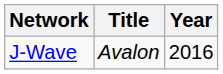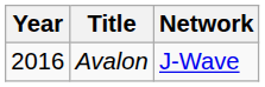 <table class="wikitable">
 <tr>
+<th>Year</th>
+<th>Title</th>
 <th>Network</th>
-<th>Title</th>
-<th>Year</th>
 </tr>
 <tr>
+<td>2016</td>
+<td><em>Avalon</em></td>
 <td><a href='#'>J-Wave</a></td>
-<td><em>Avalon</em></td>
-<td>2016</td>
 </tr>
 </table>
